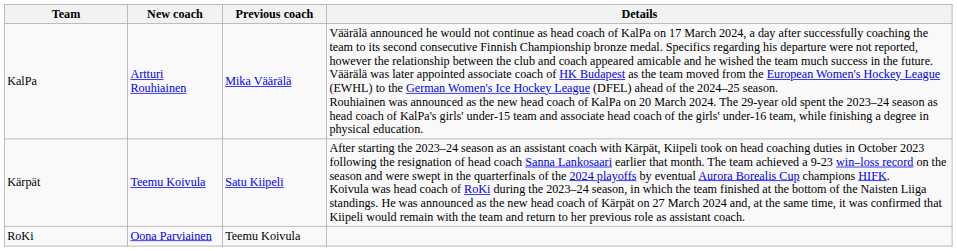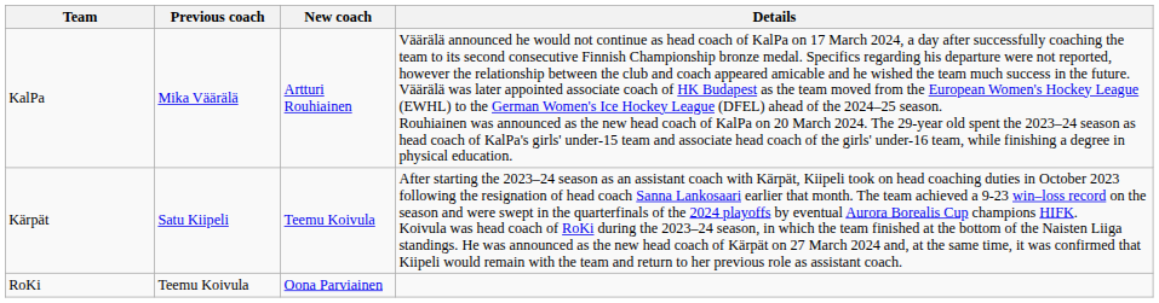 <table class="wikitable">
 <tr>
 <th style="width:13%;">Team</th>
+<th style="width:11%;">Previous coach</th>
 <th style="width:10%;">New coach</th>
-<th style="width:11%;">Previous coach</th>
 <th>Details</th>
 </tr>
 <tr>
 <td>KalPa</td>
+<td><a href='#'>Mika Väärälä</a></td>
 <td><a href='#'>Artturi Rouhiainen</a></td>
-<td><a href='#'>Mika Väärälä</a></td>
 <td>Väärälä announced he would not continue as head coach of KalPa on 17 March 2024, a day after successfully coaching the team to its second consecutive Finnish Championship bronze medal. Specifics regarding his departure were not reported, however the relationship between the club and coach appeared amicable and he wished the team much success in the future. Väärälä was later appointed associate coach of <a href='#'>HK Budapest</a> as the team moved from the <a href='#'>European Women's Hockey League</a> (EWHL) to the <a href='#'>German Women's Ice Hockey League</a> (DFEL) ahead of the 2024–25 season.<br>Rouhiainen was announced as the new head coach of KalPa on 20 March 2024. The 29-year old spent the 2023–24 season as head coach of KalPa's girls' under-15 team and associate head coach of the girls' under-16 team, while finishing a degree in physical education.</td>
 </tr>
 <tr>
 <td>Kärpät</td>
+<td><a href='#'>Satu Kiipeli</a></td>
 <td><a href='#'>Teemu Koivula</a></td>
-<td><a href='#'>Satu Kiipeli</a></td>
 <td>After starting the 2023–24 season as an assistant coach with Kärpät, Kiipeli took on head coaching duties in October 2023 following the resignation of head coach <a href='#'>Sanna Lankosaari</a> earlier that month. The team achieved a 9-23 <a href='#'>win–loss record</a> on the season and were swept in the quarterfinals of the <a href='#'>2024 playoffs</a> by eventual <a href='#'>Aurora Borealis Cup</a> champions <a href='#'>HIFK</a>.<br>Koivula was head coach of <a href='#'>RoKi</a> during the 2023–24 season, in which the team finished at the bottom of the Naisten Liiga standings. He was announced as the new head coach of Kärpät on 27 March 2024 and, at the same time, it was confirmed that Kiipeli would remain with the team and return to her previous role as assistant coach.</td>
 </tr>
 <tr>
 <td>RoKi</td>
+<td>Teemu Koivula</td>
 <td><a href='#'>Oona Parviainen</a></td>
-<td>Teemu Koivula</td>
 <td></td>
 </tr>
 </table>
